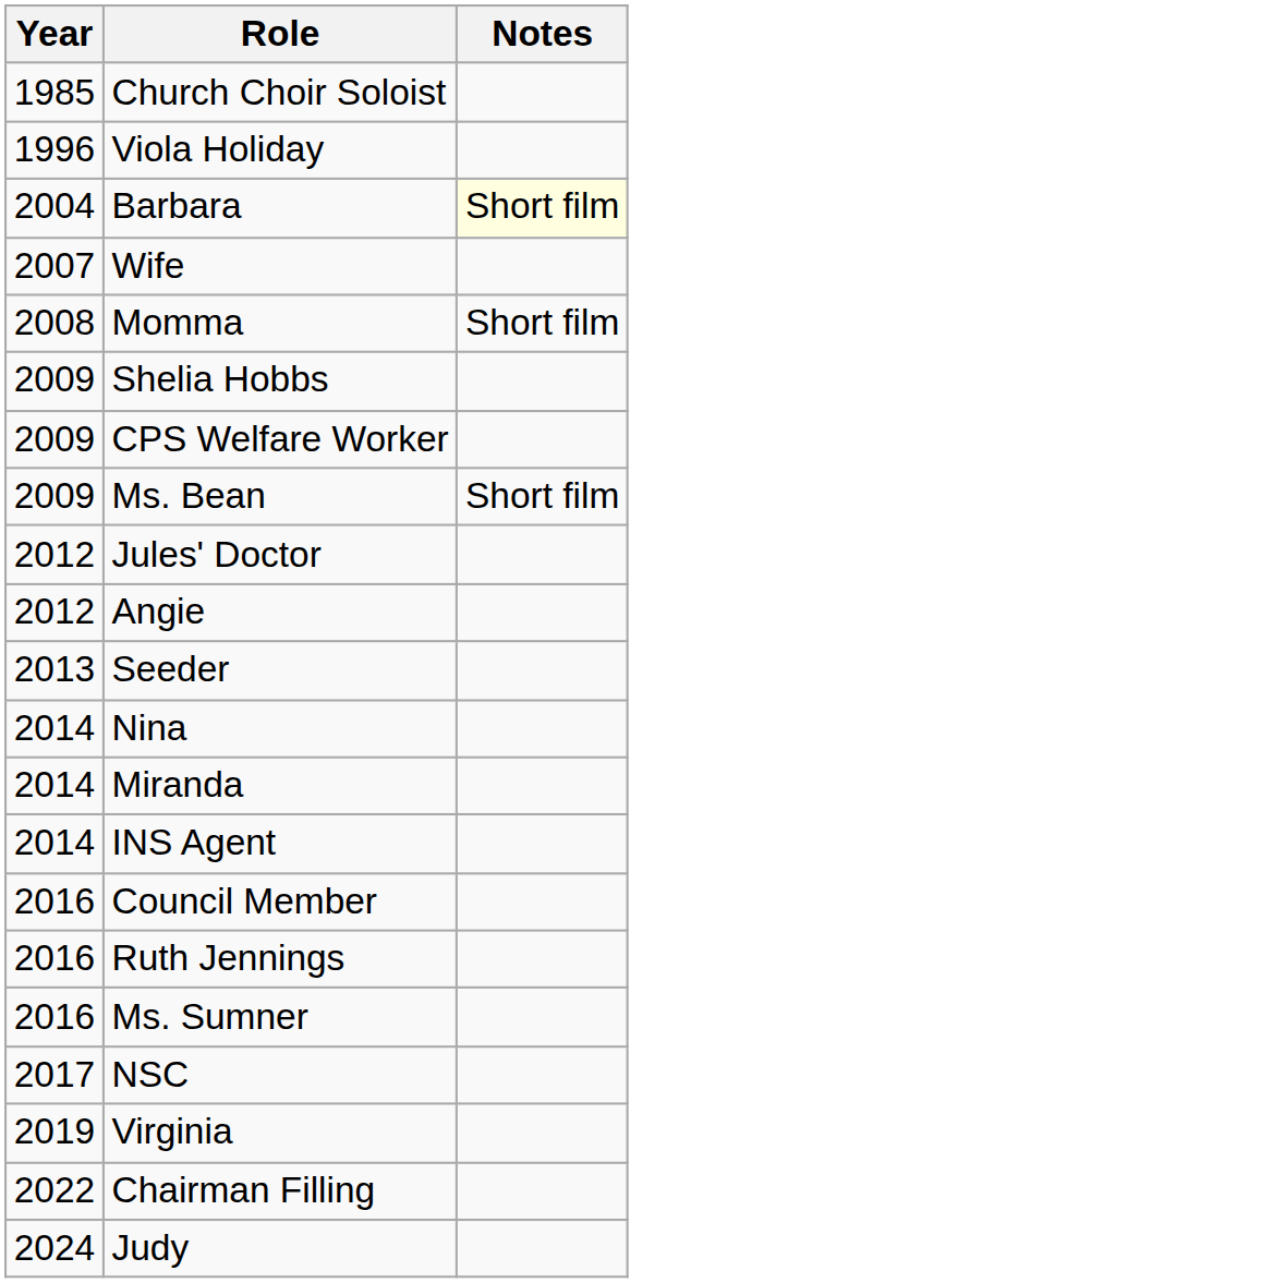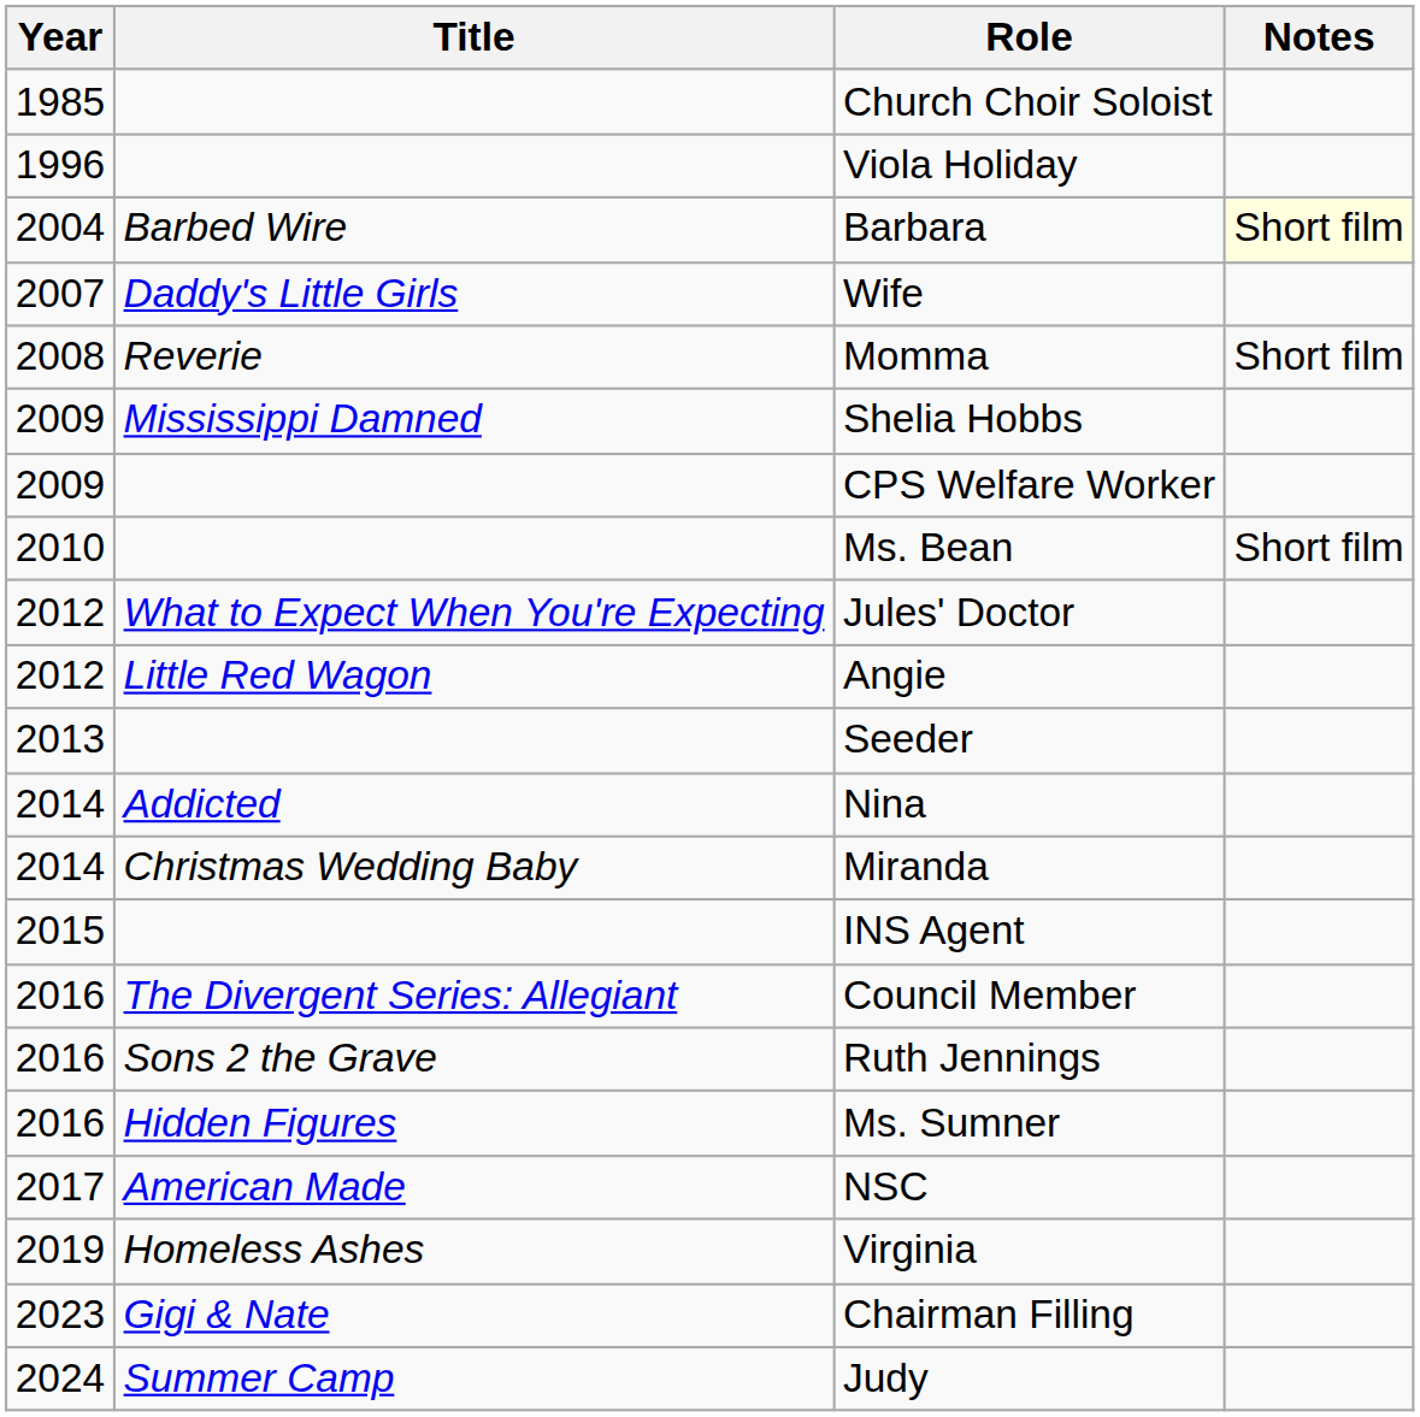 <table class="wikitable sortable">
 <tr>
 <th>Year</th>
+<th>Title</th>
 <th>Role</th>
 <th class="unsortable">Notes</th>
 </tr>
 <tr>
 <td>1985</td>
+<td><em></em></td>
 <td>Church Choir Soloist</td>
 <td></td>
 </tr>
 <tr>
 <td>1996</td>
+<td><em></em></td>
 <td>Viola Holiday</td>
 <td></td>
 </tr>
 <tr>
 <td>2004</td>
+<td><em>Barbed Wire</em></td>
 <td>Barbara</td>
 <td style="background: lightyellow;">Short film</td>
 </tr>
 <tr>
 <td>2007</td>
+<td><em><a href='#'>Daddy's Little Girls</a></em></td>
 <td>Wife</td>
 <td></td>
 </tr>
 <tr>
 <td>2008</td>
+<td><em>Reverie</em></td>
 <td>Momma</td>
 <td>Short film</td>
 </tr>
 <tr>
 <td>2009</td>
+<td><em><a href='#'>Mississippi Damned</a></em></td>
 <td>Shelia Hobbs</td>
 <td></td>
 </tr>
 <tr>
 <td>2009</td>
+<td><em></em></td>
 <td>CPS Welfare Worker</td>
 <td></td>
 </tr>
 <tr>
-<td>2009</td>
+<td>2010</td>
+<td><em></em></td>
 <td>Ms. Bean</td>
 <td>Short film</td>
 </tr>
 <tr>
 <td>2012</td>
+<td><em><a href='#'>What to Expect When You're Expecting</a></em></td>
 <td>Jules' Doctor</td>
 <td></td>
 </tr>
 <tr>
 <td>2012</td>
+<td><em><a href='#'>Little Red Wagon</a></em></td>
 <td>Angie</td>
 <td></td>
 </tr>
 <tr>
 <td>2013</td>
+<td><em></em></td>
 <td>Seeder</td>
 <td></td>
 </tr>
 <tr>
 <td>2014</td>
+<td><em><a href='#'>Addicted</a></em></td>
 <td>Nina</td>
 <td></td>
 </tr>
 <tr>
 <td>2014</td>
+<td><em>Christmas Wedding Baby</em></td>
 <td>Miranda</td>
 <td></td>
 </tr>
 <tr>
-<td>2014</td>
+<td>2015</td>
+<td><em></em></td>
 <td>INS Agent</td>
 <td></td>
 </tr>
 <tr>
 <td>2016</td>
+<td><em><a href='#'>The Divergent Series: Allegiant</a></em></td>
 <td>Council Member</td>
 <td></td>
 </tr>
 <tr>
 <td>2016</td>
+<td><em>Sons 2 the Grave</em></td>
 <td>Ruth Jennings</td>
 <td></td>
 </tr>
 <tr>
 <td>2016</td>
+<td><em><a href='#'>Hidden Figures</a></em></td>
 <td>Ms. Sumner</td>
 <td></td>
 </tr>
 <tr>
 <td>2017</td>
+<td><em><a href='#'>American Made</a></em></td>
 <td>NSC</td>
 <td></td>
 </tr>
 <tr>
 <td>2019</td>
+<td><em>Homeless Ashes</em></td>
 <td>Virginia</td>
 <td></td>
 </tr>
 <tr>
-<td>2022</td>
+<td>2023</td>
+<td><em><a href='#'>Gigi & Nate</a></em></td>
 <td>Chairman Filling</td>
 <td></td>
 </tr>
 <tr>
 <td>2024</td>
+<td><em><a href='#'>Summer Camp</a></em></td>
 <td>Judy</td>
 <td></td>
 </tr>
 </table>
